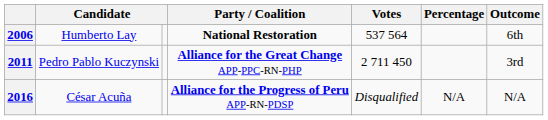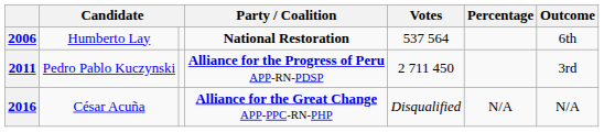 <table class="wikitable" style="text-align:center">
 <tr>
 <th></th>
 <th colspan="2">Candidate</th>
 <th>Party / Coalition</th>
 <th>Votes</th>
 <th>Percentage</th>
 <th>Outcome</th>
 </tr>
 <tr>
 <th><strong><a href='#'>2006</a></strong></th>
 <td><a href='#'>Humberto Lay</a></td>
 <td></td>
 <td><strong>National Restoration</strong></td>
 <td>537 564</td>
 <td></td>
 <td>6th</td>
 </tr>
 <tr>
 <th><strong><a href='#'>2011</a></strong></th>
 <td><a href='#'>Pedro Pablo Kuczynski</a></td>
 <td></td>
-<td><strong><a href='#'>Alliance for the Great Change</a></strong><br><small><a href='#'>APP</a>-<a href='#'>PPC</a>-RN-<a href='#'>PHP</a></small></td>
+<td><strong><a href='#'>Alliance for the Progress of Peru</a></strong><br><small><a href='#'>APP</a>-RN-<a href='#'>PDSP</a></small></td>
 <td>2 711 450</td>
 <td></td>
 <td>3rd</td>
 </tr>
 <tr>
 <th><strong><a href='#'>2016</a></strong></th>
 <td><a href='#'>César Acuña</a></td>
 <td></td>
-<td><strong><a href='#'>Alliance for the Progress of Peru</a></strong><br><small><a href='#'>APP</a>-RN-<a href='#'>PDSP</a></small></td>
+<td><strong><a href='#'>Alliance for the Great Change</a></strong><br><small><a href='#'>APP</a>-<a href='#'>PPC</a>-RN-<a href='#'>PHP</a></small></td>
 <td><em>Disqualified</em></td>
 <td>N/A</td>
 <td>N/A</td>
 </tr>
 </table>
